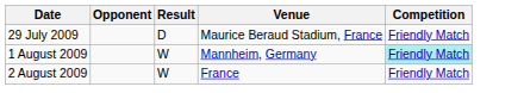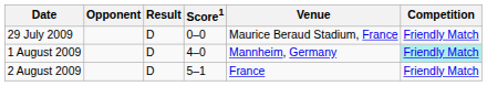 <table class="wikitable">
 <tr>
 <th>Date</th>
 <th>Opponent</th>
 <th>Result</th>
+<th>Score<sup>1</sup></th>
 <th>Venue</th>
 <th>Competition</th>
 </tr>
 <tr>
 <td>29 July 2009</td>
 <td></td>
 <td>D</td>
+<td>0–0</td>
 <td>Maurice Beraud Stadium, <a href='#'>France</a></td>
 <td><a href='#'>Friendly Match</a></td>
 </tr>
 <tr>
 <td>1 August 2009</td>
 <td></td>
-<td>W</td>
+<td>D</td>
+<td>4–0</td>
 <td><a href='#'>Mannheim</a>, <a href='#'>Germany</a></td>
 <td style="background: paleturquoise;"><a href='#'>Friendly Match</a></td>
 </tr>
 <tr>
 <td>2 August 2009</td>
 <td></td>
-<td>W</td>
+<td>D</td>
+<td>5–1</td>
 <td><a href='#'>France</a></td>
 <td><a href='#'>Friendly Match</a></td>
 </tr>
 </table>
